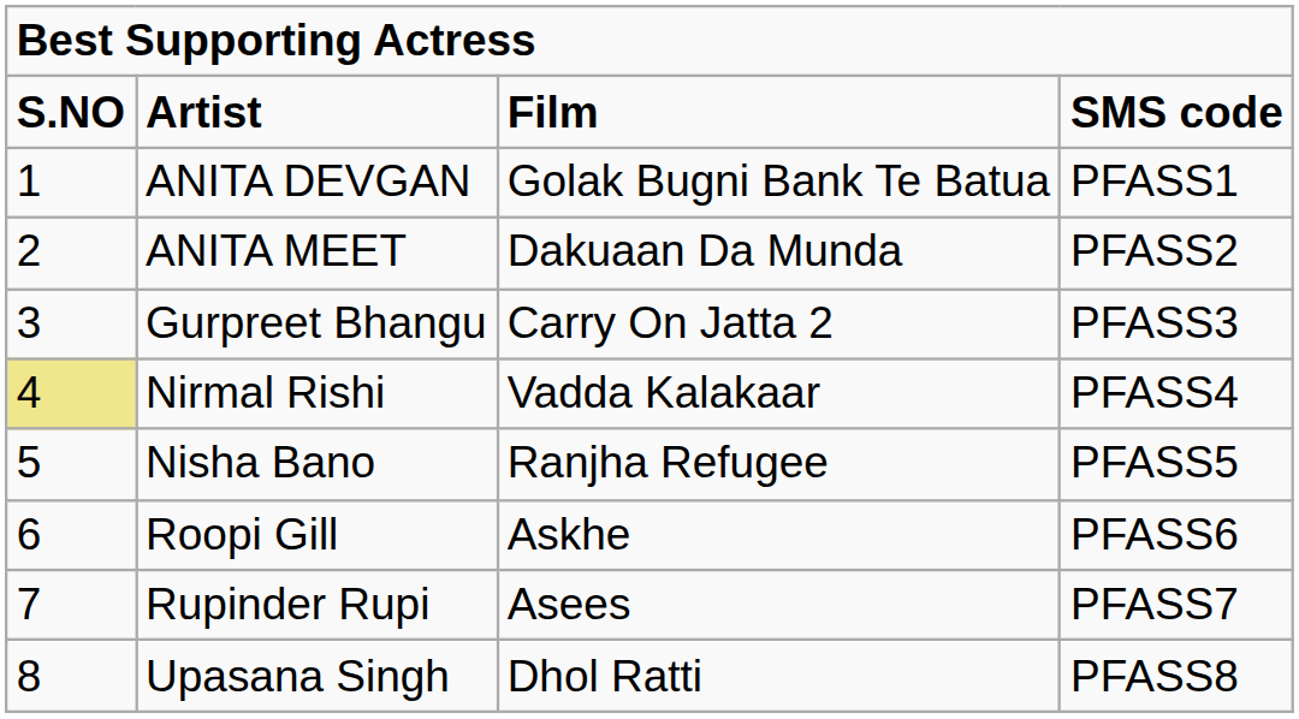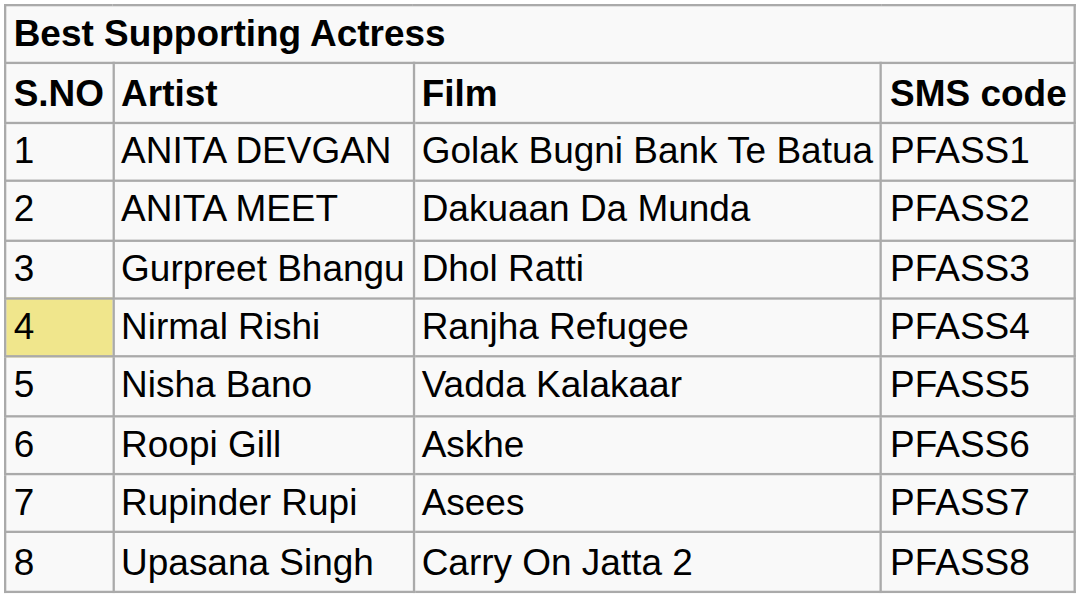 <table class="wikitable">
 <tr>
 <td colspan="4"><strong>Best Supporting Actress</strong></td>
 </tr>
 <tr>
 <td><strong>S.NO</strong></td>
 <td><strong>Artist</strong></td>
 <td><strong>Film</strong></td>
 <td><strong>SMS code</strong></td>
 </tr>
 <tr>
 <td>1</td>
 <td>ANITA DEVGAN</td>
 <td>Golak Bugni Bank Te Batua</td>
 <td>PFASS1</td>
 </tr>
 <tr>
 <td>2</td>
 <td>ANITA MEET</td>
 <td>Dakuaan Da Munda</td>
 <td>PFASS2</td>
 </tr>
 <tr>
 <td>3</td>
 <td>Gurpreet Bhangu</td>
-<td>Carry On Jatta 2</td>
+<td>Dhol Ratti</td>
 <td>PFASS3</td>
 </tr>
 <tr>
 <td style="background: khaki;">4</td>
 <td>Nirmal Rishi</td>
-<td>Vadda Kalakaar</td>
+<td>Ranjha Refugee</td>
 <td>PFASS4</td>
 </tr>
 <tr>
 <td>5</td>
 <td>Nisha Bano</td>
-<td>Ranjha Refugee</td>
+<td>Vadda Kalakaar</td>
 <td>PFASS5</td>
 </tr>
 <tr>
 <td>6</td>
 <td>Roopi Gill</td>
 <td>Askhe</td>
 <td>PFASS6</td>
 </tr>
 <tr>
 <td>7</td>
 <td>Rupinder Rupi</td>
 <td>Asees</td>
 <td>PFASS7</td>
 </tr>
 <tr>
 <td>8</td>
 <td>Upasana Singh</td>
-<td>Dhol Ratti</td>
+<td>Carry On Jatta 2</td>
 <td>PFASS8</td>
 </tr>
 </table>
